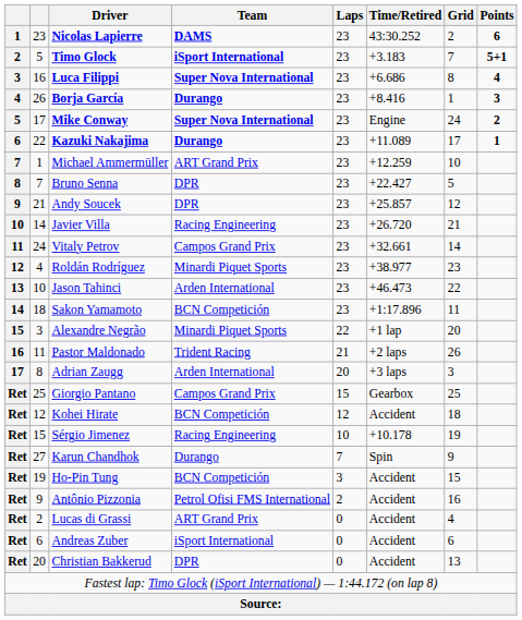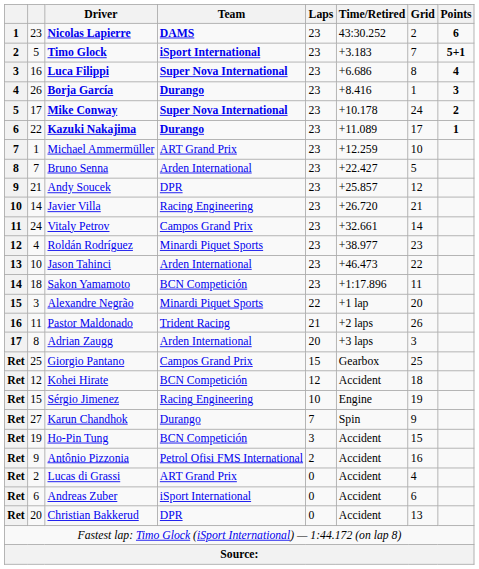 <table class="wikitable" style="font-size:85%">
 <tr>
 <th></th>
 <th></th>
 <th>Driver</th>
 <th>Team</th>
 <th>Laps</th>
 <th>Time/Retired</th>
 <th>Grid</th>
 <th>Points</th>
 </tr>
 <tr>
 <th>1</th>
 <td align="center">23</td>
 <td> <strong><a href='#'>Nicolas Lapierre</a></strong></td>
 <td><strong><a href='#'>DAMS</a></strong></td>
 <td>23</td>
 <td>43:30.252</td>
 <td>2</td>
 <td align="center"><strong>6</strong></td>
 </tr>
 <tr>
 <th>2</th>
 <td align="center">5</td>
 <td> <strong><a href='#'>Timo Glock</a></strong></td>
 <td><strong><a href='#'>iSport International</a></strong></td>
 <td>23</td>
 <td>+3.183</td>
 <td>7</td>
 <td align="center"><strong>5+1</strong></td>
 </tr>
 <tr>
 <th>3</th>
 <td align="center">16</td>
 <td> <strong><a href='#'>Luca Filippi</a></strong></td>
 <td><strong><a href='#'>Super Nova International</a></strong></td>
 <td>23</td>
 <td>+6.686</td>
 <td>8</td>
 <td align="center"><strong>4</strong></td>
 </tr>
 <tr>
 <th>4</th>
 <td align="center">26</td>
 <td> <strong><a href='#'>Borja García</a></strong></td>
 <td><strong><a href='#'>Durango</a></strong></td>
 <td>23</td>
 <td>+8.416</td>
 <td>1</td>
 <td align="center"><strong>3</strong></td>
 </tr>
 <tr>
 <th>5</th>
 <td align="center">17</td>
 <td> <strong><a href='#'>Mike Conway</a></strong></td>
 <td><strong><a href='#'>Super Nova International</a></strong></td>
 <td>23</td>
-<td>Engine</td>
+<td>+10.178</td>
 <td>24</td>
 <td align="center"><strong>2</strong></td>
 </tr>
 <tr>
 <th>6</th>
 <td align="center">22</td>
 <td> <strong><a href='#'>Kazuki Nakajima</a></strong></td>
 <td><strong><a href='#'>Durango</a></strong></td>
 <td>23</td>
 <td>+11.089</td>
 <td>17</td>
 <td align="center"><strong>1</strong></td>
 </tr>
 <tr>
 <th>7</th>
 <td align="center">1</td>
 <td> <a href='#'>Michael Ammermüller</a></td>
 <td><a href='#'>ART Grand Prix</a></td>
 <td>23</td>
 <td>+12.259</td>
 <td>10</td>
 <td></td>
 </tr>
 <tr>
 <th>8</th>
 <td align="center">7</td>
 <td> <a href='#'>Bruno Senna</a></td>
-<td><a href='#'>DPR</a></td>
+<td><a href='#'>Arden International</a></td>
 <td>23</td>
 <td>+22.427</td>
 <td>5</td>
 <td></td>
 </tr>
 <tr>
 <th>9</th>
 <td align="center">21</td>
 <td> <a href='#'>Andy Soucek</a></td>
 <td><a href='#'>DPR</a></td>
 <td>23</td>
 <td>+25.857</td>
 <td>12</td>
 <td></td>
 </tr>
 <tr>
 <th>10</th>
 <td align="center">14</td>
 <td> <a href='#'>Javier Villa</a></td>
 <td><a href='#'>Racing Engineering</a></td>
 <td>23</td>
 <td>+26.720</td>
 <td>21</td>
 <td></td>
 </tr>
 <tr>
 <th>11</th>
 <td align="center">24</td>
 <td> <a href='#'>Vitaly Petrov</a></td>
 <td><a href='#'>Campos Grand Prix</a></td>
 <td>23</td>
 <td>+32.661</td>
 <td>14</td>
 <td></td>
 </tr>
 <tr>
 <th>12</th>
 <td align="center">4</td>
 <td> <a href='#'>Roldán Rodríguez</a></td>
 <td><a href='#'>Minardi Piquet Sports</a></td>
 <td>23</td>
 <td>+38.977</td>
 <td>23</td>
 <td></td>
 </tr>
 <tr>
 <th>13</th>
 <td align="center">10</td>
 <td> <a href='#'>Jason Tahinci</a></td>
 <td><a href='#'>Arden International</a></td>
 <td>23</td>
 <td>+46.473</td>
 <td>22</td>
 <td></td>
 </tr>
 <tr>
 <th>14</th>
 <td align="center">18</td>
 <td> <a href='#'>Sakon Yamamoto</a></td>
 <td><a href='#'>BCN Competición</a></td>
 <td>23</td>
 <td>+1:17.896</td>
 <td>11</td>
 <td></td>
 </tr>
 <tr>
 <th>15</th>
 <td align="center">3</td>
 <td> <a href='#'>Alexandre Negrão</a></td>
 <td><a href='#'>Minardi Piquet Sports</a></td>
 <td>22</td>
 <td>+1 lap</td>
 <td>20</td>
 <td></td>
 </tr>
 <tr>
 <th>16</th>
 <td align="center">11</td>
 <td> <a href='#'>Pastor Maldonado</a></td>
 <td><a href='#'>Trident Racing</a></td>
 <td>21</td>
 <td>+2 laps</td>
 <td>26</td>
 <td></td>
 </tr>
 <tr>
 <th>17</th>
 <td align="center">8</td>
 <td> <a href='#'>Adrian Zaugg</a></td>
 <td><a href='#'>Arden International</a></td>
 <td>20</td>
 <td>+3 laps</td>
 <td>3</td>
 <td></td>
 </tr>
 <tr>
 <th>Ret</th>
 <td align="center">25</td>
 <td> <a href='#'>Giorgio Pantano</a></td>
 <td><a href='#'>Campos Grand Prix</a></td>
 <td>15</td>
 <td>Gearbox</td>
 <td>25</td>
 <td></td>
 </tr>
 <tr>
 <th>Ret</th>
 <td align="center">12</td>
 <td> <a href='#'>Kohei Hirate</a></td>
 <td><a href='#'>BCN Competición</a></td>
 <td>12</td>
 <td>Accident</td>
 <td>18</td>
 <td></td>
 </tr>
 <tr>
 <th>Ret</th>
 <td align="center">15</td>
 <td> <a href='#'>Sérgio Jimenez</a></td>
 <td><a href='#'>Racing Engineering</a></td>
 <td>10</td>
-<td>+10.178</td>
+<td>Engine</td>
 <td>19</td>
 <td></td>
 </tr>
 <tr>
 <th>Ret</th>
 <td align="center">27</td>
 <td> <a href='#'>Karun Chandhok</a></td>
 <td><a href='#'>Durango</a></td>
 <td>7</td>
 <td>Spin</td>
 <td>9</td>
 <td></td>
 </tr>
 <tr>
 <th>Ret</th>
 <td align="center">19</td>
 <td> <a href='#'>Ho-Pin Tung</a></td>
 <td><a href='#'>BCN Competición</a></td>
 <td>3</td>
 <td>Accident</td>
 <td>15</td>
 <td></td>
 </tr>
 <tr>
 <th>Ret</th>
 <td align="center">9</td>
 <td> <a href='#'>Antônio Pizzonia</a></td>
 <td><a href='#'>Petrol Ofisi FMS International</a></td>
 <td>2</td>
 <td>Accident</td>
 <td>16</td>
 <td></td>
 </tr>
 <tr>
 <th>Ret</th>
 <td align="center">2</td>
 <td> <a href='#'>Lucas di Grassi</a></td>
 <td><a href='#'>ART Grand Prix</a></td>
 <td>0</td>
 <td>Accident</td>
 <td>4</td>
 <td></td>
 </tr>
 <tr>
 <th>Ret</th>
 <td align="center">6</td>
 <td> <a href='#'>Andreas Zuber</a></td>
 <td><a href='#'>iSport International</a></td>
 <td>0</td>
 <td>Accident</td>
 <td>6</td>
 <td></td>
 </tr>
 <tr>
 <th>Ret</th>
 <td align="center">20</td>
 <td> <a href='#'>Christian Bakkerud</a></td>
 <td><a href='#'>DPR</a></td>
 <td>0</td>
 <td>Accident</td>
 <td>13</td>
 <td></td>
 </tr>
 <tr>
 <td colspan="8" align="center"><em>Fastest lap: <a href='#'>Timo Glock</a> (<a href='#'>iSport International</a>) — 1:44.172 (on lap 8)</em></td>
 </tr>
 <tr>
 <th colspan="8">Source:</th>
 </tr>
 </table>
